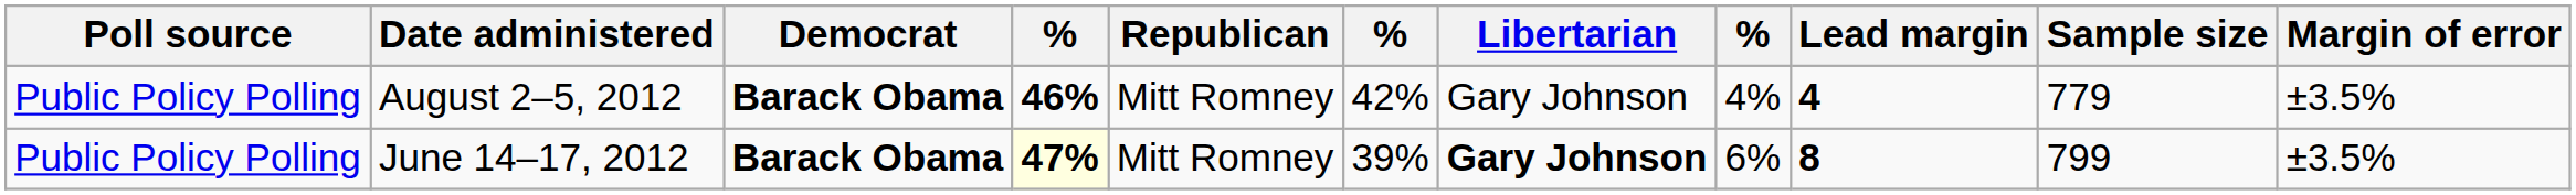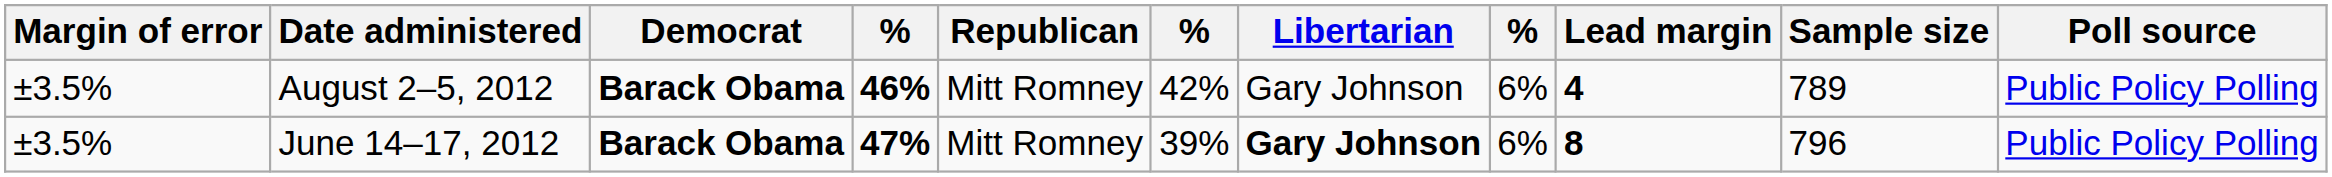 <table class="wikitable">
 <tr style="background:lightgrey;">
-<th>Poll source</th>
+<th>Margin of error</th>
 <th>Date administered</th>
 <th>Democrat</th>
 <th>%</th>
 <th>Republican</th>
 <th>%</th>
 <th><a href='#'>Libertarian</a></th>
 <th>%</th>
 <th>Lead margin</th>
 <th>Sample size</th>
-<th>Margin of error</th>
+<th>Poll source</th>
 </tr>
 <tr>
-<td><a href='#'>Public Policy Polling</a></td>
+<td>±3.5%</td>
 <td>August 2–5, 2012</td>
 <td><strong>Barack Obama</strong></td>
 <td><strong>46%</strong></td>
 <td>Mitt Romney</td>
 <td>42%</td>
 <td>Gary Johnson</td>
-<td>4%</td>
+<td>6%</td>
 <td><strong>4</strong></td>
-<td>779</td>
-<td>±3.5%</td>
+<td>789</td>
+<td><a href='#'>Public Policy Polling</a></td>
 </tr>
 <tr>
-<td><a href='#'>Public Policy Polling</a></td>
+<td>±3.5%</td>
 <td>June 14–17, 2012</td>
 <td><strong>Barack Obama</strong></td>
-<td style="background: lightyellow;"><strong>47%</strong></td>
+<td><strong>47%</strong></td>
 <td>Mitt Romney</td>
 <td>39%</td>
 <td><strong>Gary Johnson</strong></td>
 <td>6%</td>
 <td><strong>8</strong></td>
-<td>799</td>
-<td>±3.5%</td>
+<td>796</td>
+<td><a href='#'>Public Policy Polling</a></td>
 </tr>
 </table>
